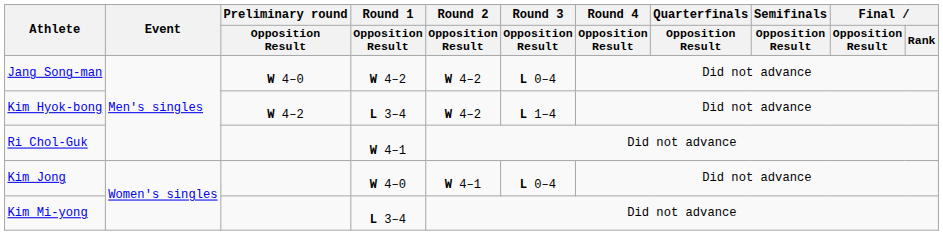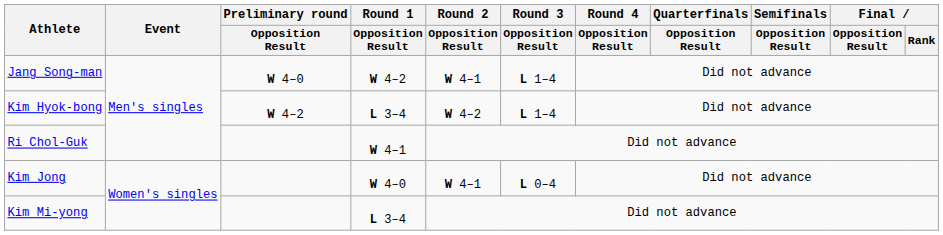 <table class="wikitable" style="font-size:90%">
 <tr>
 <th rowspan="2">Athlete</th>
 <th rowspan="2">Event</th>
 <th>Preliminary round</th>
 <th>Round 1</th>
 <th>Round 2</th>
 <th>Round 3</th>
 <th>Round 4</th>
 <th>Quarterfinals</th>
 <th>Semifinals</th>
 <th colspan=2>Final / </th>
 </tr>
 <tr style="font-size:95%">
 <th>Opposition<br>Result</th>
 <th>Opposition<br>Result</th>
 <th>Opposition<br>Result</th>
 <th>Opposition<br>Result</th>
 <th>Opposition<br>Result</th>
 <th>Opposition<br>Result</th>
 <th>Opposition<br>Result</th>
 <th>Opposition<br>Result</th>
 <th>Rank</th>
 </tr>
 <tr align=center>
 <td align=left><a href='#'>Jang Song-man</a></td>
 <td align=left rowspan=3><a href='#'>Men's singles</a></td>
 <td><br><strong>W</strong> 4–0</td>
 <td><br><strong>W</strong> 4–2</td>
-<td><br><strong>W</strong> 4–2</td>
-<td><br><strong>L</strong> 0–4</td>
+<td><br><strong>W</strong> 4–1</td>
+<td><br><strong>L</strong> 1–4</td>
 <td colspan=5>Did not advance</td>
 </tr>
 <tr align=center>
 <td align=left><a href='#'>Kim Hyok-bong</a></td>
 <td><br><strong>W</strong> 4–2</td>
 <td><br><strong>L</strong> 3–4</td>
 <td><br><strong>W</strong> 4–2</td>
 <td><br><strong>L</strong> 1–4</td>
 <td colspan=5>Did not advance</td>
 </tr>
 <tr align=center>
 <td align=left><a href='#'>Ri Chol-Guk</a></td>
 <td></td>
 <td><br><strong>W</strong> 4–1</td>
 <td colspan=7>Did not advance</td>
 </tr>
 <tr align=center>
 <td align=left><a href='#'>Kim Jong</a></td>
 <td align=left rowspan=2><a href='#'>Women's singles</a></td>
 <td></td>
 <td><br><strong>W</strong> 4–0</td>
 <td><br><strong>W</strong> 4–1</td>
 <td><br><strong>L</strong> 0–4</td>
 <td colspan=5>Did not advance</td>
 </tr>
 <tr align=center>
 <td align=left><a href='#'>Kim Mi-yong</a></td>
 <td></td>
 <td><br><strong>L</strong> 3–4</td>
 <td colspan=7>Did not advance</td>
 </tr>
 </table>
